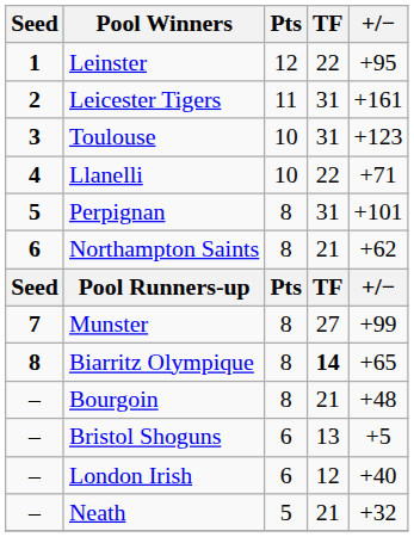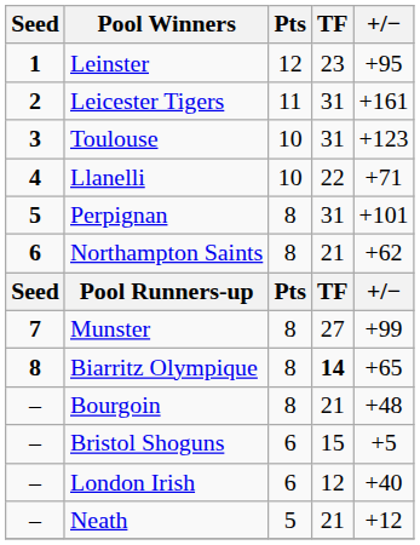 <table class="wikitable" style="text-align: center;">
 <tr>
 <th>Seed</th>
 <th>Pool Winners</th>
 <th>Pts</th>
 <th>TF</th>
 <th>+/−</th>
 </tr>
 <tr>
 <td><strong>1</strong></td>
 <td align=left> <a href='#'>Leinster</a></td>
 <td>12</td>
-<td>22</td>
+<td>23</td>
 <td>+95</td>
 </tr>
 <tr>
 <td><strong>2</strong></td>
 <td align=left> <a href='#'>Leicester Tigers</a></td>
 <td>11</td>
 <td>31</td>
 <td>+161</td>
 </tr>
 <tr>
 <td><strong>3</strong></td>
 <td align=left> <a href='#'>Toulouse</a></td>
 <td>10</td>
 <td>31</td>
 <td>+123</td>
 </tr>
 <tr>
 <td><strong>4</strong></td>
 <td align=left> <a href='#'>Llanelli</a></td>
 <td>10</td>
 <td>22</td>
 <td>+71</td>
 </tr>
 <tr>
 <td><strong>5</strong></td>
 <td align=left> <a href='#'>Perpignan</a></td>
 <td>8</td>
 <td>31</td>
 <td>+101</td>
 </tr>
 <tr>
 <td><strong>6</strong></td>
 <td align=left> <a href='#'>Northampton Saints</a></td>
 <td>8</td>
 <td>21</td>
 <td>+62</td>
 </tr>
 <tr>
 <th>Seed</th>
 <th>Pool Runners-up</th>
 <th>Pts</th>
 <th>TF</th>
 <th>+/−</th>
 </tr>
 <tr>
 <td><strong>7</strong></td>
 <td align=left> <a href='#'>Munster</a></td>
 <td>8</td>
 <td>27</td>
 <td>+99</td>
 </tr>
 <tr>
 <td><strong>8</strong></td>
 <td align=left> <a href='#'>Biarritz Olympique</a></td>
 <td>8</td>
 <td><strong>14</strong></td>
 <td>+65</td>
 </tr>
 <tr>
 <td>–</td>
 <td align=left> <a href='#'>Bourgoin</a></td>
 <td>8</td>
 <td>21</td>
 <td>+48</td>
 </tr>
 <tr>
 <td>–</td>
 <td align=left> <a href='#'>Bristol Shoguns</a></td>
 <td>6</td>
-<td>13</td>
+<td>15</td>
 <td>+5</td>
 </tr>
 <tr>
 <td>–</td>
 <td align=left> <a href='#'>London Irish</a></td>
 <td>6</td>
 <td>12</td>
 <td>+40</td>
 </tr>
 <tr>
 <td>–</td>
 <td align=left> <a href='#'>Neath</a></td>
 <td>5</td>
 <td>21</td>
-<td>+32</td>
+<td>+12</td>
 </tr>
 <tr>
 </tr>
 </table>
